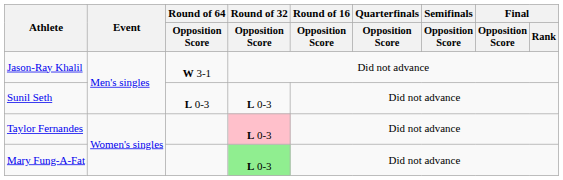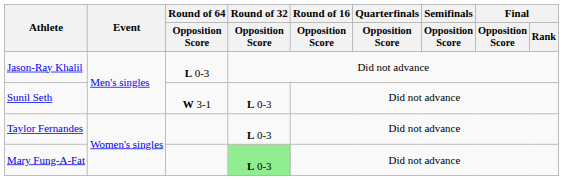 <table class=wikitable style="font-size:90%">
 <tr>
 <th rowspan=2>Athlete</th>
 <th rowspan=2>Event</th>
 <th>Round of 64</th>
 <th>Round of 32</th>
 <th>Round of 16</th>
 <th>Quarterfinals</th>
 <th>Semifinals</th>
 <th colspan=2>Final</th>
 </tr>
 <tr style="font-size:95%">
 <th>Opposition<br>Score</th>
 <th>Opposition<br>Score</th>
 <th>Opposition<br>Score</th>
 <th>Opposition<br>Score</th>
 <th>Opposition<br>Score</th>
 <th>Opposition<br>Score</th>
 <th>Rank</th>
 </tr>
 <tr align=center>
 <td align=left><a href='#'>Jason-Ray Khalil</a></td>
 <td align=left rowspan=2><a href='#'>Men's singles</a></td>
-<td><br> <strong>W</strong> 3-1</td>
+<td><br> <strong>L</strong> 0-3</td>
 <td colspan=6>Did not advance</td>
 </tr>
 <tr align=center>
 <td align=left><a href='#'>Sunil Seth</a></td>
-<td><br> <strong>L</strong> 0-3</td>
+<td><br> <strong>W</strong> 3-1</td>
 <td><br> <strong>L</strong> 0-3</td>
 <td colspan=5>Did not advance</td>
 </tr>
 <tr align=center>
 <td align=left><a href='#'>Taylor Fernandes</a></td>
 <td align=left rowspan=2><a href='#'>Women's singles</a></td>
 <td></td>
-<td style="background: pink;"><br> <strong>L</strong> 0-3</td>
+<td><br> <strong>L</strong> 0-3</td>
 <td colspan=5>Did not advance</td>
 </tr>
 <tr align=center>
 <td align=left><a href='#'>Mary Fung-A-Fat</a></td>
 <td></td>
 <td style="background: lightgreen;"><br> <strong>L</strong> 0-3</td>
 <td colspan=5>Did not advance</td>
 </tr>
 </table>
